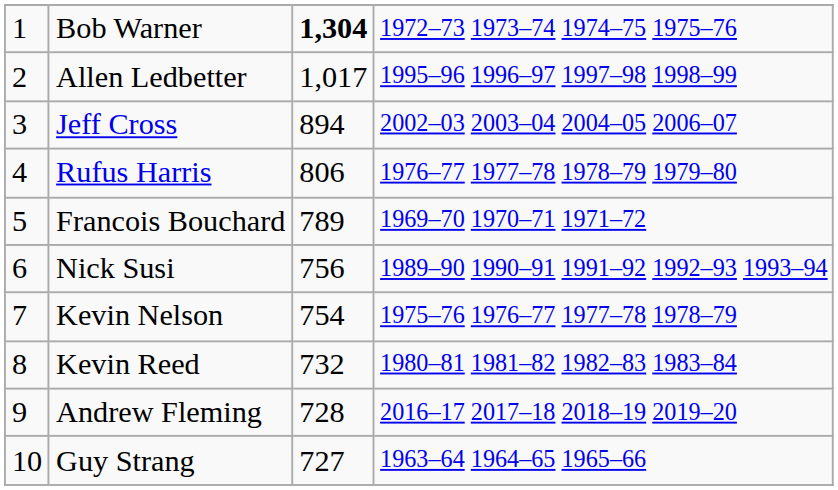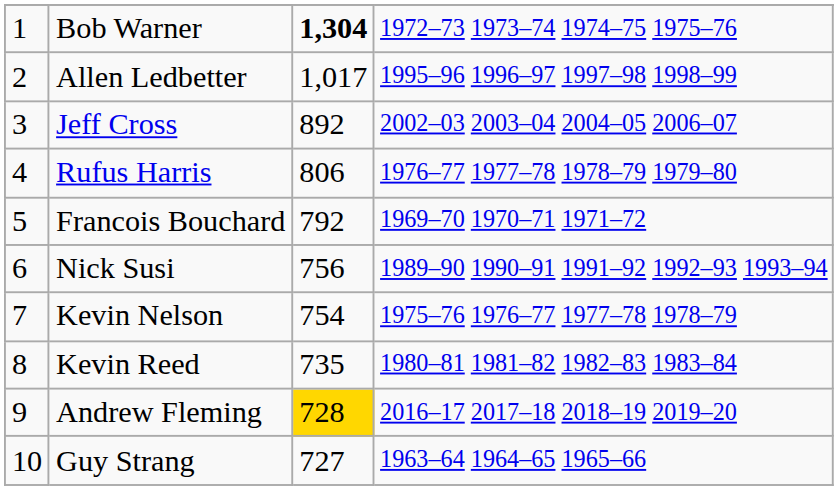 <table class="wikitable">
 <tr>
 </tr>
 <tr>
 <td>1</td>
 <td>Bob Warner</td>
 <td><strong>1,304</strong></td>
 <td style="font-size:80%;"><a href='#'>1972–73</a> <a href='#'>1973–74</a> <a href='#'>1974–75</a> <a href='#'>1975–76</a></td>
 </tr>
 <tr>
 <td>2</td>
 <td>Allen Ledbetter</td>
 <td>1,017</td>
 <td style="font-size:80%;"><a href='#'>1995–96</a> <a href='#'>1996–97</a> <a href='#'>1997–98</a> <a href='#'>1998–99</a></td>
 </tr>
 <tr>
 <td>3</td>
 <td><a href='#'>Jeff Cross</a></td>
-<td>894</td>
+<td>892</td>
 <td style="font-size:80%;"><a href='#'>2002–03</a> <a href='#'>2003–04</a> <a href='#'>2004–05</a> <a href='#'>2006–07</a></td>
 </tr>
 <tr>
 <td>4</td>
 <td><a href='#'>Rufus Harris</a></td>
 <td>806</td>
 <td style="font-size:80%;"><a href='#'>1976–77</a> <a href='#'>1977–78</a> <a href='#'>1978–79</a> <a href='#'>1979–80</a></td>
 </tr>
 <tr>
 <td>5</td>
 <td>Francois Bouchard</td>
-<td>789</td>
+<td>792</td>
 <td style="font-size:80%;"><a href='#'>1969–70</a> <a href='#'>1970–71</a> <a href='#'>1971–72</a></td>
 </tr>
 <tr>
 <td>6</td>
 <td>Nick Susi</td>
 <td>756</td>
 <td style="font-size:80%;"><a href='#'>1989–90</a> <a href='#'>1990–91</a> <a href='#'>1991–92</a> <a href='#'>1992–93</a> <a href='#'>1993–94</a></td>
 </tr>
 <tr>
 <td>7</td>
 <td>Kevin Nelson</td>
 <td>754</td>
 <td style="font-size:80%;"><a href='#'>1975–76</a> <a href='#'>1976–77</a> <a href='#'>1977–78</a> <a href='#'>1978–79</a></td>
 </tr>
 <tr>
 <td>8</td>
 <td>Kevin Reed</td>
-<td>732</td>
+<td>735</td>
 <td style="font-size:80%;"><a href='#'>1980–81</a> <a href='#'>1981–82</a> <a href='#'>1982–83</a> <a href='#'>1983–84</a></td>
 </tr>
 <tr>
 <td>9</td>
 <td>Andrew Fleming</td>
-<td>728</td>
+<td style="background: gold;">728</td>
 <td style="font-size:80%;"><a href='#'>2016–17</a> <a href='#'>2017–18</a> <a href='#'>2018–19</a> <a href='#'>2019–20</a></td>
 </tr>
 <tr>
 <td>10</td>
 <td>Guy Strang</td>
 <td>727</td>
 <td style="font-size:80%;"><a href='#'>1963–64</a> <a href='#'>1964–65</a> <a href='#'>1965–66</a></td>
 </tr>
 </table>
